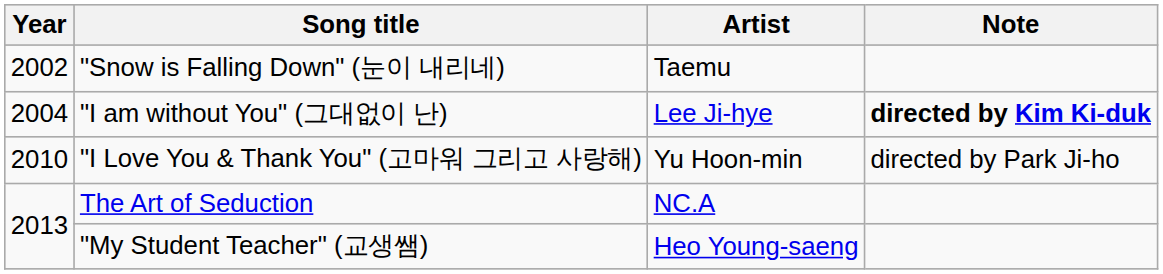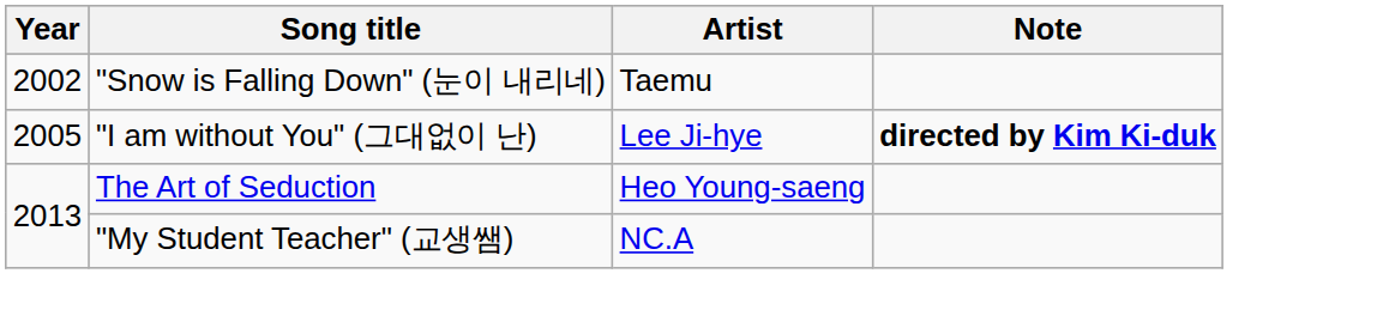 <table class="wikitable sortable">
 <tr>
 <th>Year</th>
 <th>Song title</th>
 <th>Artist</th>
 <th>Note</th>
 </tr>
 <tr>
 <td>2002</td>
 <td>"Snow is Falling Down" (눈이 내리네)</td>
 <td>Taemu</td>
 <td></td>
 </tr>
 <tr>
-<td>2004</td>
+<td>2005</td>
 <td>"I am without You" (그대없이 난)</td>
 <td><a href='#'>Lee Ji-hye</a></td>
 <td><strong>directed by <a href='#'>Kim Ki-duk</a></strong></td>
 </tr>
 <tr>
-<td>2010</td>
-<td>"I Love You & Thank You" (고마워 그리고 사랑해)</td>
-<td>Yu Hoon-min</td>
-<td>directed by Park Ji-ho</td>
-</tr>
-<tr>
 <td rowspan=2>2013</td>
 <td><a href='#'>The Art of Seduction</a></td>
-<td><a href='#'>NC.A</a></td>
+<td><a href='#'>Heo Young-saeng</a></td>
 <td></td>
 </tr>
 <tr>
 <td>"My Student Teacher" (교생쌤)</td>
-<td><a href='#'>Heo Young-saeng</a></td>
+<td><a href='#'>NC.A</a></td>
 <td></td>
 </tr>
 </table>
